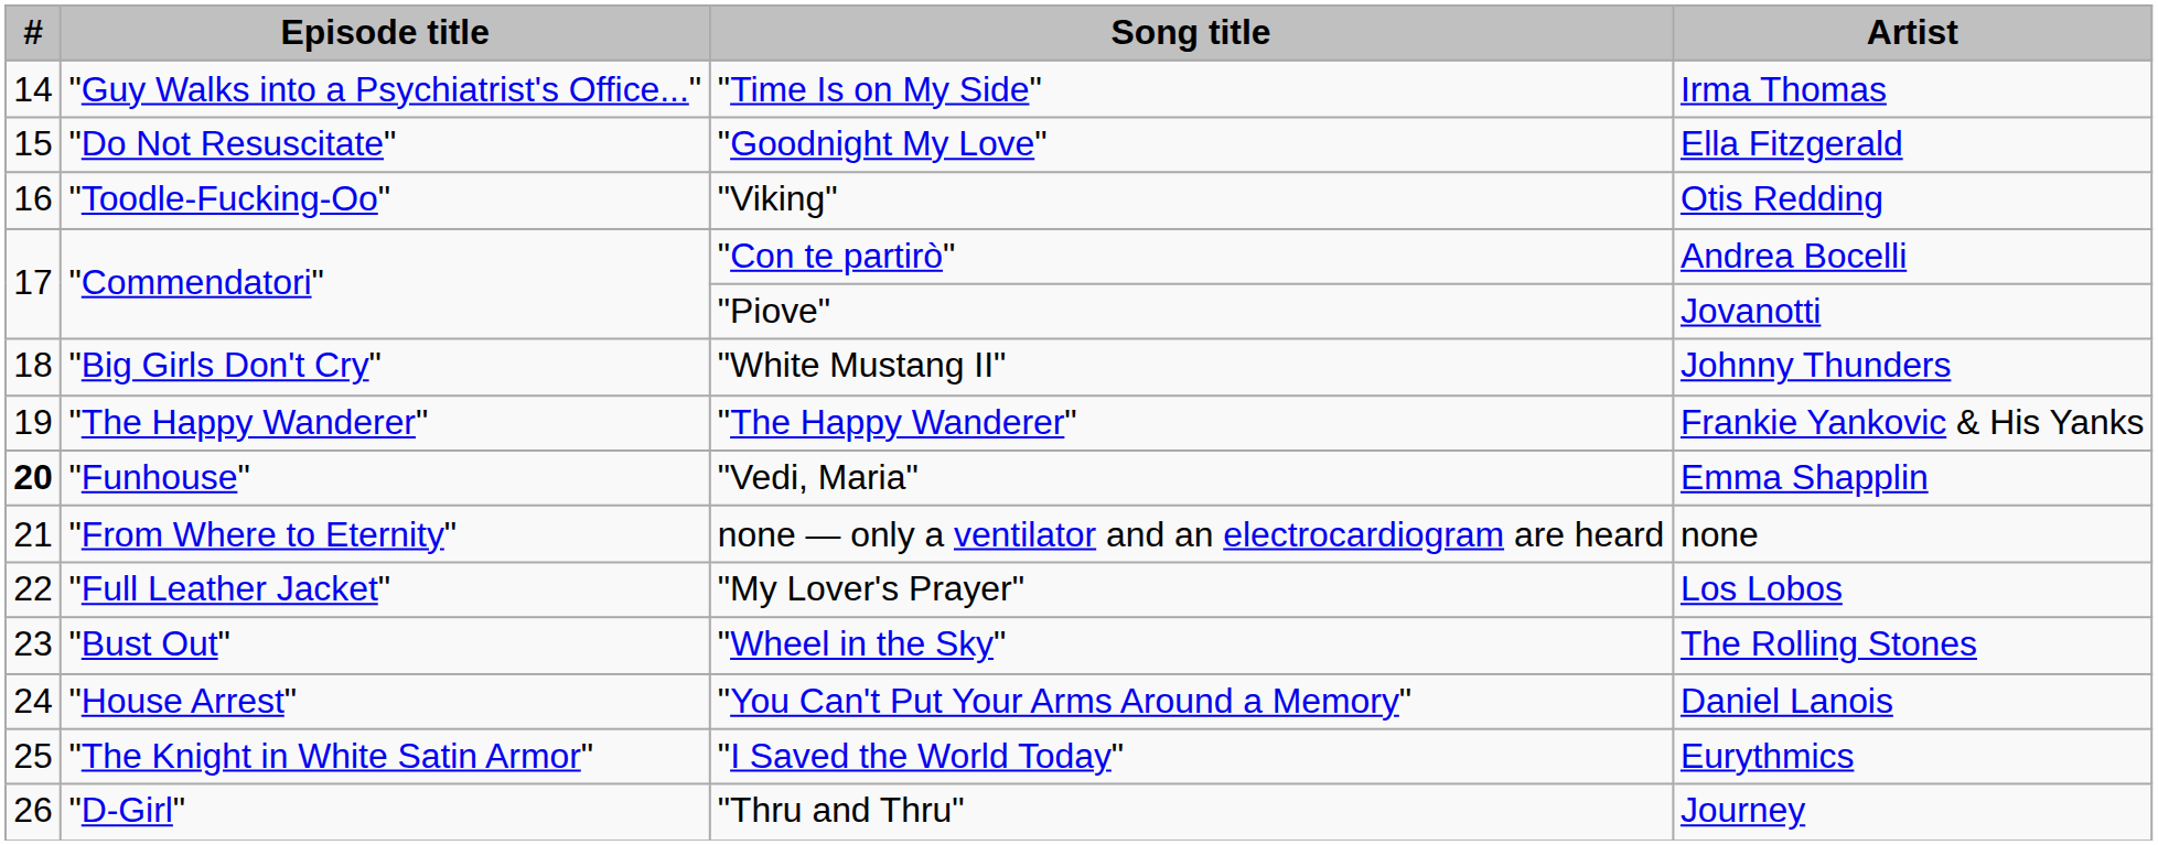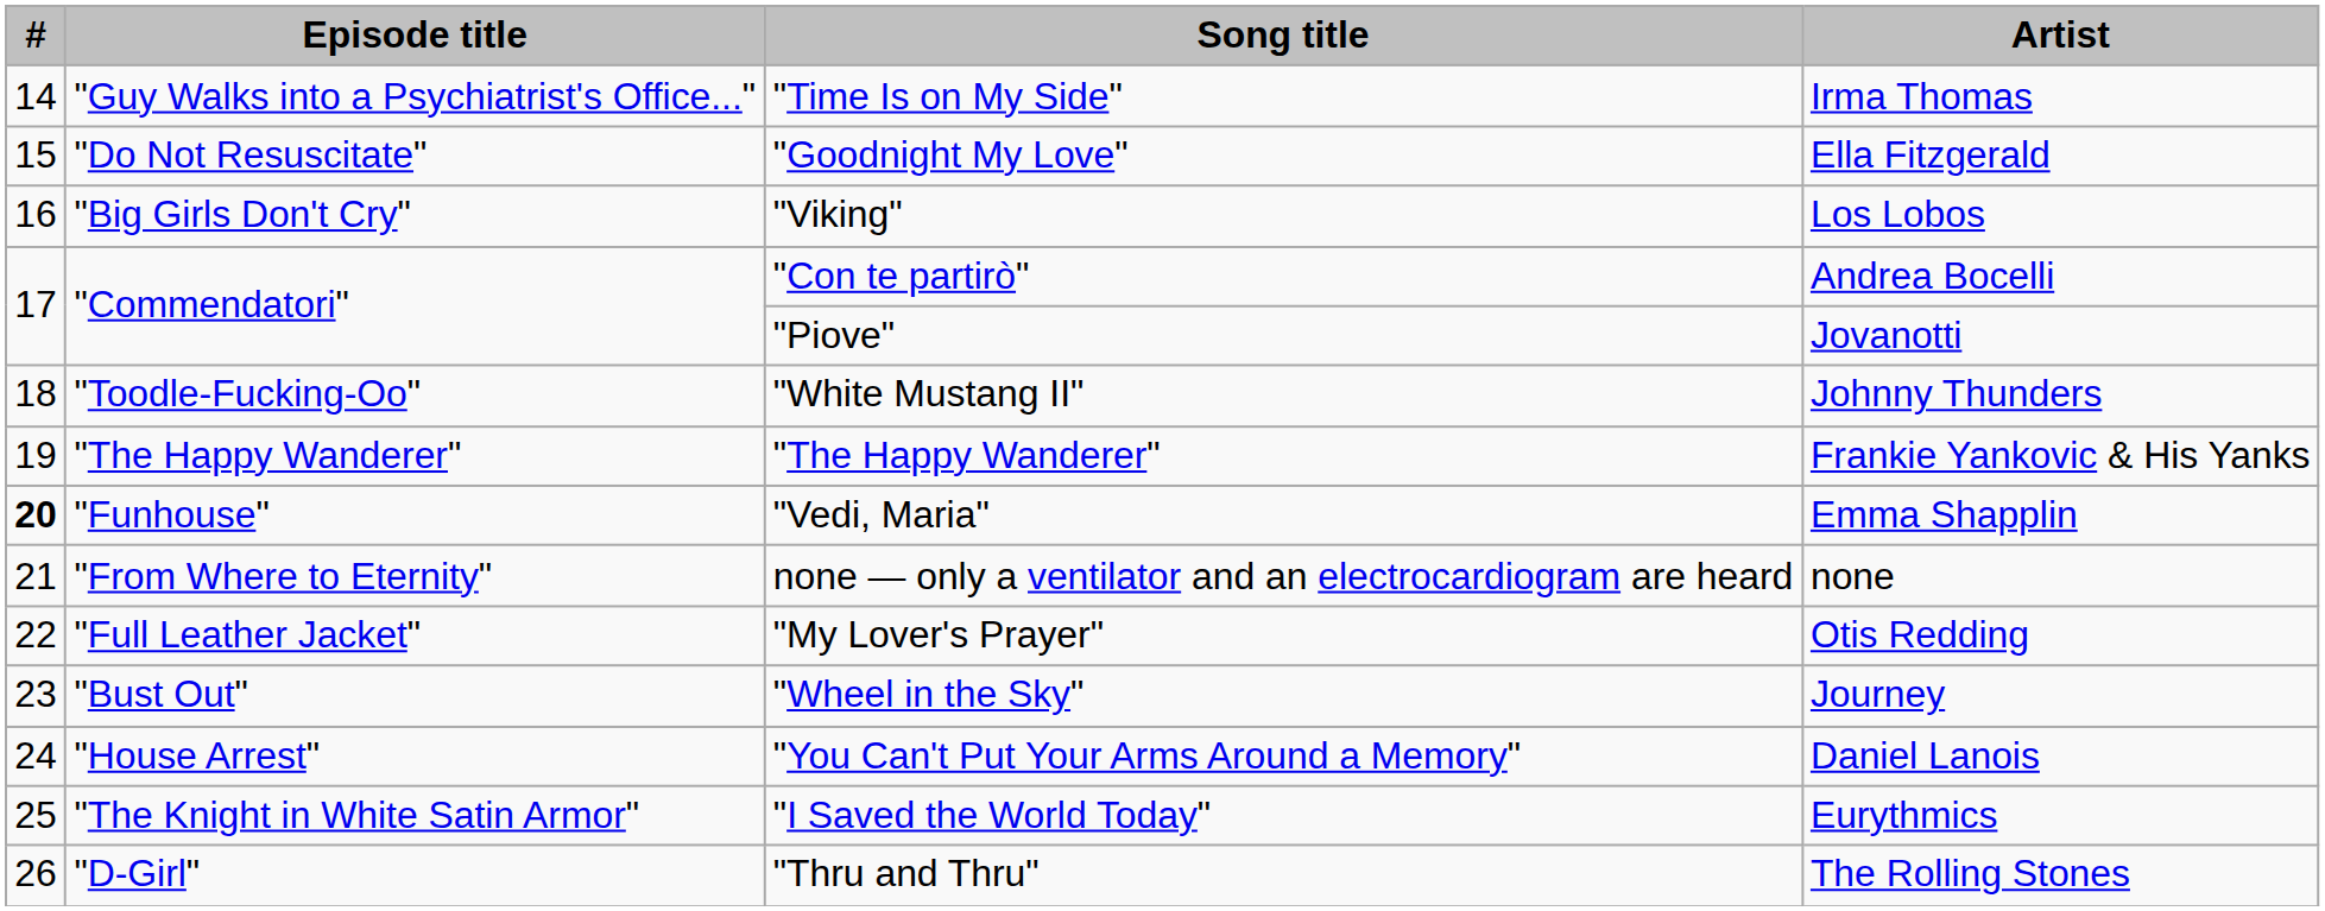 <table class="wikitable">
 <tr>
 <th style="background-color:silver;">#</th>
 <th style="background-color:silver;">Episode title</th>
 <th style="background-color:silver;">Song title</th>
 <th style="background-color:silver;">Artist</th>
 </tr>
 <tr>
 <td>14</td>
 <td>"<a href='#'>Guy Walks into a Psychiatrist's Office...</a>"</td>
 <td>"<a href='#'>Time Is on My Side</a>"</td>
 <td><a href='#'>Irma Thomas</a></td>
 </tr>
 <tr>
 <td>15</td>
 <td>"<a href='#'>Do Not Resuscitate</a>"</td>
 <td>"<a href='#'>Goodnight My Love</a>"</td>
 <td><a href='#'>Ella Fitzgerald</a></td>
 </tr>
 <tr>
 <td>16</td>
-<td>"<a href='#'>Toodle-Fucking-Oo</a>"</td>
+<td>"<a href='#'>Big Girls Don't Cry</a>"</td>
 <td>"Viking"</td>
-<td><a href='#'>Otis Redding</a></td>
+<td><a href='#'>Los Lobos</a></td>
 </tr>
 <tr>
 <td rowspan="2">17</td>
 <td rowspan="2">"<a href='#'>Commendatori</a>"</td>
 <td>"<a href='#'>Con te partirò</a>"</td>
 <td><a href='#'>Andrea Bocelli</a></td>
 </tr>
 <tr>
 <td>"Piove"</td>
 <td><a href='#'>Jovanotti</a></td>
 </tr>
 <tr>
 <td>18</td>
-<td>"<a href='#'>Big Girls Don't Cry</a>"</td>
+<td>"<a href='#'>Toodle-Fucking-Oo</a>"</td>
 <td>"White Mustang II"</td>
 <td><a href='#'>Johnny Thunders</a></td>
 </tr>
 <tr>
 <td>19</td>
 <td>"<a href='#'>The Happy Wanderer</a>"</td>
 <td>"<a href='#'>The Happy Wanderer</a>"</td>
 <td><a href='#'>Frankie Yankovic</a> & His Yanks</td>
 </tr>
 <tr>
 <td><strong>20</strong></td>
 <td>"<a href='#'>Funhouse</a>"</td>
 <td>"Vedi, Maria"</td>
 <td><a href='#'>Emma Shapplin</a></td>
 </tr>
 <tr>
 <td>21</td>
 <td>"<a href='#'>From Where to Eternity</a>"</td>
 <td>none — only a <a href='#'>ventilator</a> and an <a href='#'>electrocardiogram</a> are heard</td>
 <td>none</td>
 </tr>
 <tr>
 <td>22</td>
 <td>"<a href='#'>Full Leather Jacket</a>"</td>
 <td>"My Lover's Prayer"</td>
-<td><a href='#'>Los Lobos</a></td>
+<td><a href='#'>Otis Redding</a></td>
 </tr>
 <tr>
 <td>23</td>
 <td>"<a href='#'>Bust Out</a>"</td>
 <td>"<a href='#'>Wheel in the Sky</a>"</td>
-<td><a href='#'>The Rolling Stones</a></td>
+<td><a href='#'>Journey</a></td>
 </tr>
 <tr>
 <td>24</td>
 <td>"<a href='#'>House Arrest</a>"</td>
 <td>"<a href='#'>You Can't Put Your Arms Around a Memory</a>"</td>
 <td><a href='#'>Daniel Lanois</a></td>
 </tr>
 <tr>
 <td>25</td>
 <td>"<a href='#'>The Knight in White Satin Armor</a>"</td>
 <td>"<a href='#'>I Saved the World Today</a>"</td>
 <td><a href='#'>Eurythmics</a></td>
 </tr>
 <tr>
 <td>26</td>
 <td>"<a href='#'>D-Girl</a>"</td>
 <td>"Thru and Thru"</td>
-<td><a href='#'>Journey</a></td>
+<td><a href='#'>The Rolling Stones</a></td>
 </tr>
 </table>
